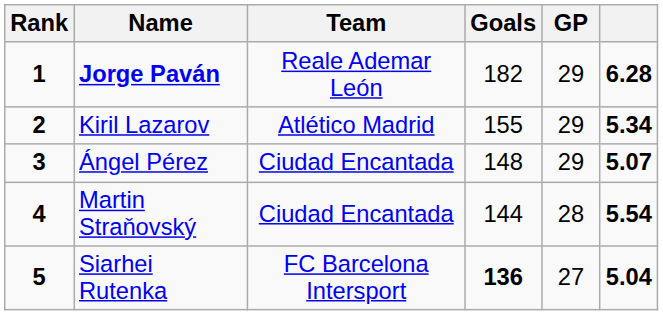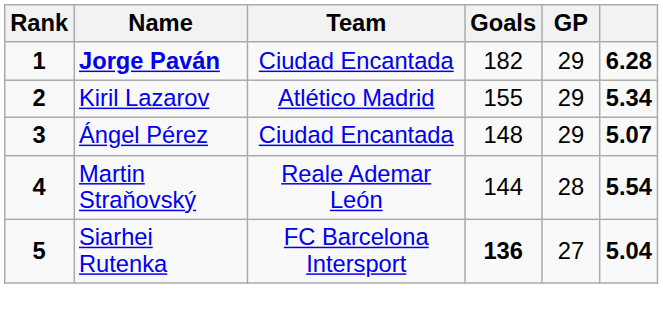 <table class="wikitable" style="width:50%;">
 <tr>
 <th style="width:10%;">Rank</th>
 <th style="width:30%;">Name</th>
 <th style="width:40%;">Team</th>
 <th style="width:10%;">Goals</th>
 <th style="width:10%;">GP</th>
 <th style="width:10%;"></th>
 </tr>
 <tr align=center>
 <td><strong>1</strong></td>
 <td align=left> <strong><a href='#'>Jorge Paván</a></strong></td>
-<td><a href='#'>Reale Ademar León</a></td>
+<td><a href='#'>Ciudad Encantada</a></td>
 <td>182</td>
 <td>29</td>
 <td><strong>6.28</strong></td>
 </tr>
 <tr align=center>
 <td><strong>2</strong></td>
 <td align=left> <a href='#'>Kiril Lazarov</a></td>
 <td><a href='#'>Atlético Madrid</a></td>
 <td>155</td>
 <td>29</td>
 <td><strong>5.34</strong></td>
 </tr>
 <tr align=center>
 <td><strong>3</strong></td>
 <td align=left> <a href='#'>Ángel Pérez</a></td>
 <td><a href='#'>Ciudad Encantada</a></td>
 <td>148</td>
 <td>29</td>
 <td><strong>5.07</strong></td>
 </tr>
 <tr align=center>
 <td><strong>4</strong></td>
 <td align=left> <a href='#'>Martin Straňovský</a></td>
-<td><a href='#'>Ciudad Encantada</a></td>
+<td><a href='#'>Reale Ademar León</a></td>
 <td>144</td>
 <td>28</td>
 <td><strong>5.54</strong></td>
 </tr>
 <tr align=center>
 <td><strong>5</strong></td>
 <td align=left> <a href='#'>Siarhei Rutenka</a></td>
 <td><a href='#'>FC Barcelona Intersport</a></td>
 <td><strong>136</strong></td>
 <td>27</td>
 <td><strong>5.04</strong></td>
 </tr>
 </table>
